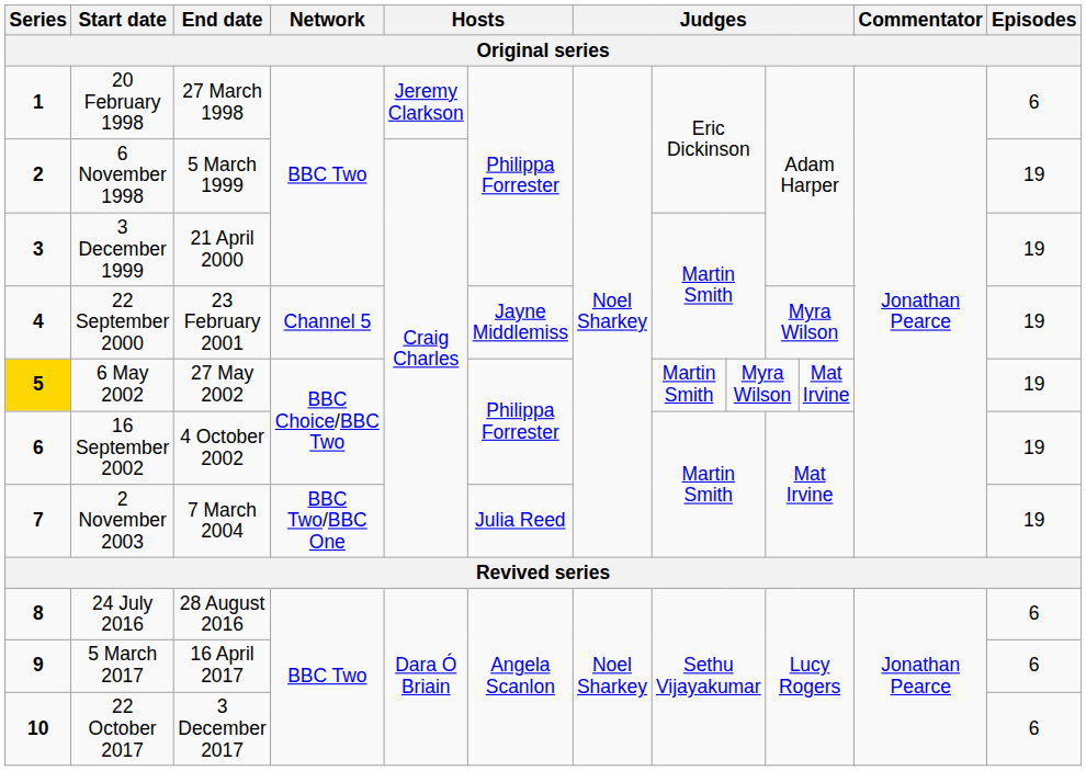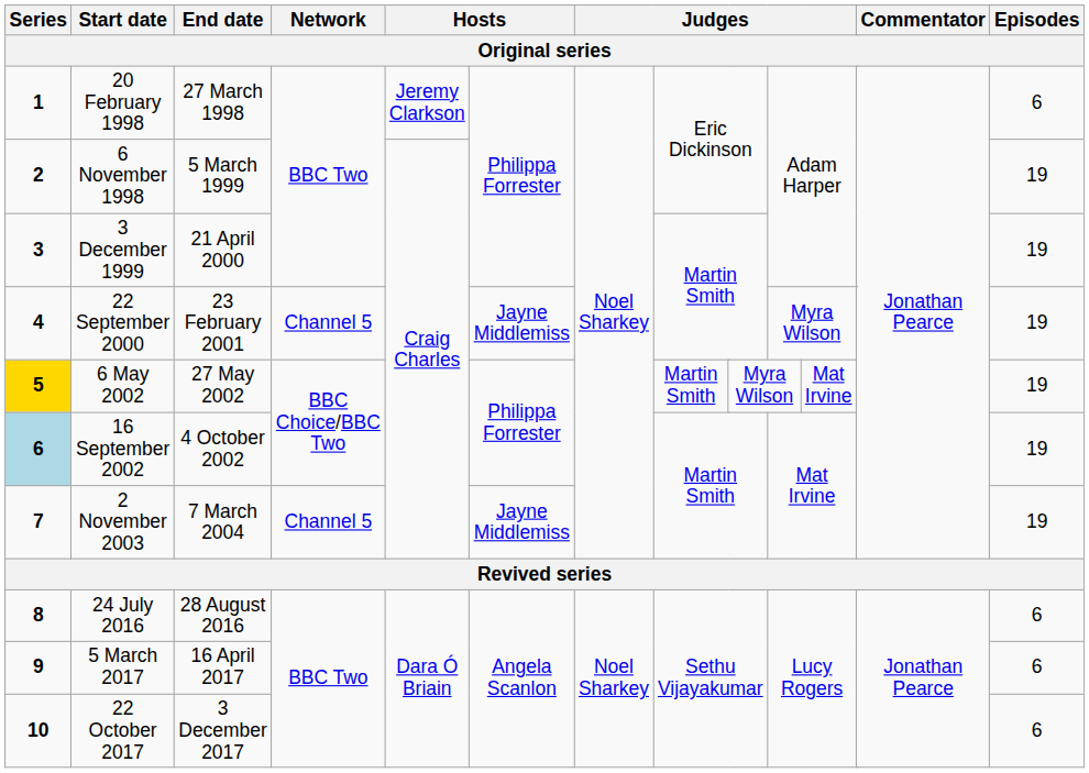 <table class="wikitable" style="text-align:center;">
 <tr>
 <th>Series</th>
 <th>Start date</th>
 <th>End date</th>
 <th>Network</th>
 <th colspan="2">Hosts</th>
 <th colspan="7">Judges</th>
 <th>Commentator</th>
 <th>Episodes</th>
 </tr>
 <tr>
 <th colspan="15">Original series</th>
 </tr>
 <tr>
 <td><strong>1</strong></td>
 <td>20 February 1998</td>
 <td>27 March 1998</td>
 <td rowspan="3"><a href='#'>BBC Two</a></td>
 <td><a href='#'>Jeremy Clarkson</a></td>
 <td rowspan="3"><a href='#'>Philippa Forrester</a></td>
 <td rowspan="7"><a href='#'>Noel Sharkey</a></td>
 <td rowspan="2" colspan="3">Eric Dickinson</td>
 <td rowspan="3" colspan="3">Adam Harper</td>
 <td rowspan="7"><a href='#'>Jonathan Pearce</a></td>
 <td>6</td>
 </tr>
 <tr>
 <td><strong>2</strong></td>
 <td>6 November 1998</td>
 <td>5 March 1999</td>
 <td rowspan="6"><a href='#'>Craig Charles</a></td>
 <td>19</td>
 </tr>
 <tr>
 <td><strong>3</strong></td>
 <td>3 December 1999</td>
 <td>21 April 2000</td>
 <td rowspan="2" colspan="3"><a href='#'>Martin Smith</a></td>
 <td>19</td>
 </tr>
 <tr>
 <td><strong>4</strong></td>
 <td>22 September 2000</td>
 <td>23 February 2001</td>
 <td><a href='#'>Channel 5</a></td>
 <td><a href='#'>Jayne Middlemiss</a></td>
 <td colspan="3"><a href='#'>Myra Wilson</a></td>
 <td>19</td>
 </tr>
 <tr>
 <td style="background: gold;"><strong>5</strong></td>
 <td>6 May 2002</td>
 <td>27 May 2002</td>
 <td rowspan="2"><a href='#'>BBC Choice</a>/<a href='#'>BBC Two</a></td>
 <td rowspan="2"><a href='#'>Philippa Forrester</a></td>
 <td colspan="2"><a href='#'>Martin Smith</a></td>
 <td colspan="2"><a href='#'>Myra Wilson</a></td>
 <td colspan="2"><a href='#'>Mat Irvine</a></td>
 <td>19</td>
 </tr>
 <tr>
-<td><strong>6</strong></td>
+<td style="background: lightblue;"><strong>6</strong></td>
 <td>16 September 2002</td>
 <td>4 October 2002</td>
 <td rowspan="2" colspan="3"><a href='#'>Martin Smith</a></td>
 <td rowspan="2" colspan="3"><a href='#'>Mat Irvine</a></td>
 <td>19</td>
 </tr>
 <tr>
 <td><strong>7</strong></td>
 <td>2 November 2003</td>
 <td>7 March 2004</td>
-<td><a href='#'>BBC Two</a>/<a href='#'>BBC One</a></td>
-<td><a href='#'>Julia Reed</a></td>
+<td><a href='#'>Channel 5</a></td>
+<td><a href='#'>Jayne Middlemiss</a></td>
 <td>19</td>
 </tr>
 <tr>
 <th colspan="15">Revived series</th>
 </tr>
 <tr>
 <td><strong>8</strong></td>
 <td>24 July 2016</td>
 <td>28 August 2016</td>
 <td rowspan="3"><a href='#'>BBC Two</a></td>
 <td rowspan="3"><a href='#'>Dara Ó Briain</a></td>
 <td rowspan="3"><a href='#'>Angela Scanlon</a></td>
 <td rowspan="3"><a href='#'>Noel Sharkey</a></td>
 <td rowspan="3" colspan="3"><a href='#'>Sethu Vijayakumar</a></td>
 <td rowspan="3" colspan="3"><a href='#'>Lucy Rogers</a></td>
 <td rowspan="3"><a href='#'>Jonathan Pearce</a></td>
 <td>6</td>
 </tr>
 <tr>
 <td><strong>9</strong></td>
 <td>5 March 2017</td>
 <td>16 April 2017</td>
 <td>6</td>
 </tr>
 <tr>
 <td><strong>10</strong></td>
 <td>22 October 2017</td>
 <td>3 December 2017</td>
 <td>6</td>
 </tr>
 </table>
